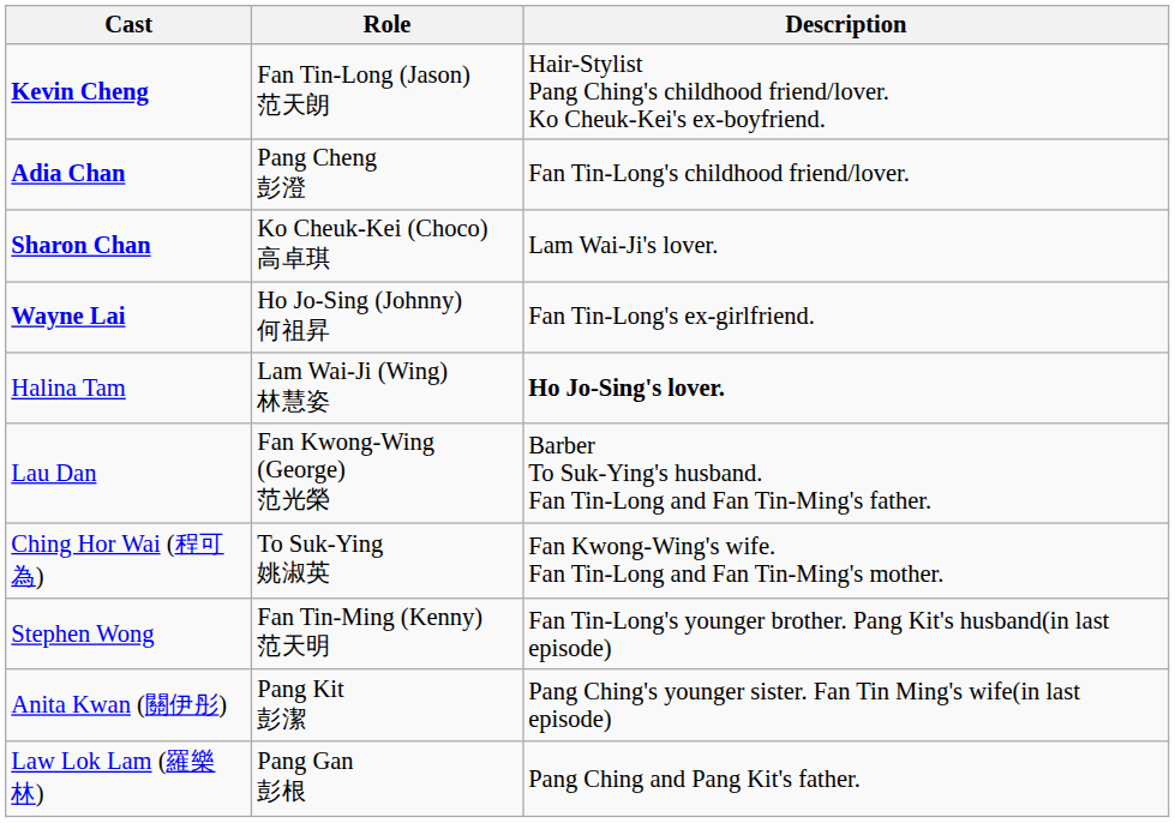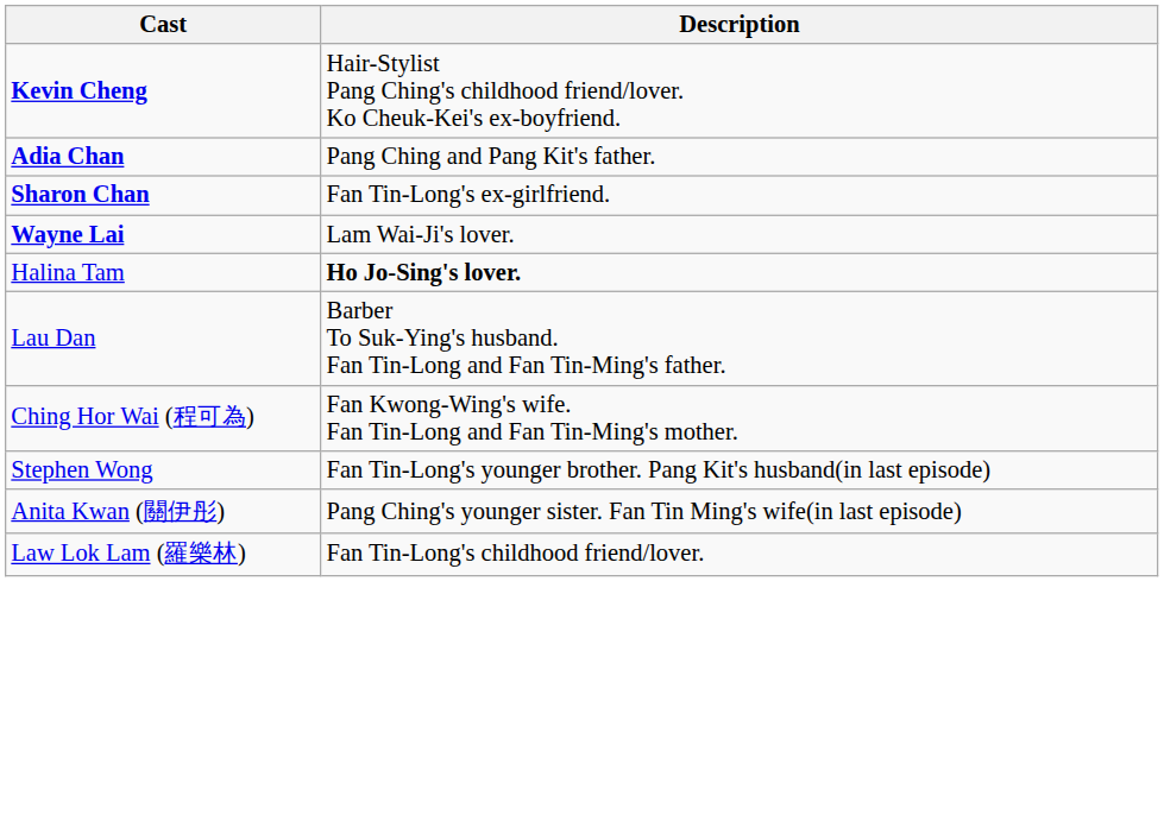 <table class="wikitable" width="60%">
 <tr>
 <th>Cast</th>
-<th>Role</th>
 <th>Description</th>
 </tr>
 <tr>
 <td><strong><a href='#'>Kevin Cheng</a></strong></td>
-<td>Fan Tin-Long (Jason) <br> 范天朗</td>
 <td>Hair-Stylist <br> Pang Ching's childhood friend/lover. <br> Ko Cheuk-Kei's ex-boyfriend.</td>
 </tr>
 <tr>
 <td><strong><a href='#'>Adia Chan</a></strong></td>
-<td>Pang Cheng <br> 彭澄</td>
-<td>Fan Tin-Long's childhood friend/lover.</td>
+<td>Pang Ching and Pang Kit's father.</td>
 </tr>
 <tr>
 <td><strong><a href='#'>Sharon Chan</a></strong></td>
-<td>Ko Cheuk-Kei (Choco) <br> 高卓琪</td>
+<td>Fan Tin-Long's ex-girlfriend.</td>
+</tr>
+<tr>
+<td><strong><a href='#'>Wayne Lai</a></strong></td>
 <td>Lam Wai-Ji's lover.</td>
 </tr>
 <tr>
-<td><strong><a href='#'>Wayne Lai</a></strong></td>
-<td>Ho Jo-Sing (Johnny) <br> 何祖昇</td>
-<td>Fan Tin-Long's ex-girlfriend.</td>
-</tr>
-<tr>
 <td><a href='#'>Halina Tam</a></td>
-<td>Lam Wai-Ji (Wing) <br> 林慧姿</td>
 <td><strong>Ho Jo-Sing's lover.</strong></td>
 </tr>
 <tr>
 <td><a href='#'>Lau Dan</a></td>
-<td>Fan Kwong-Wing (George) <br> 范光榮</td>
 <td>Barber <br> To Suk-Ying's husband. <br> Fan Tin-Long and Fan Tin-Ming's father.</td>
 </tr>
 <tr>
 <td><a href='#'>Ching Hor Wai</a> (<a href='#'>程可為</a>)</td>
-<td>To Suk-Ying <br> 姚淑英</td>
 <td>Fan Kwong-Wing's wife. <br> Fan Tin-Long and Fan Tin-Ming's mother.</td>
 </tr>
 <tr>
 <td><a href='#'>Stephen Wong</a></td>
-<td>Fan Tin-Ming (Kenny) <br> 范天明</td>
 <td>Fan Tin-Long's younger brother. Pang Kit's husband(in last episode)</td>
 </tr>
 <tr>
 <td><a href='#'>Anita Kwan</a> (<a href='#'>關伊彤</a>)</td>
-<td>Pang Kit <br> 彭潔</td>
 <td>Pang Ching's younger sister. Fan Tin Ming's wife(in last episode)</td>
 </tr>
 <tr>
 <td><a href='#'>Law Lok Lam</a> (<a href='#'>羅樂林</a>)</td>
-<td>Pang Gan <br> 彭根</td>
-<td>Pang Ching and Pang Kit's father.</td>
+<td>Fan Tin-Long's childhood friend/lover.</td>
 </tr>
 </table>
